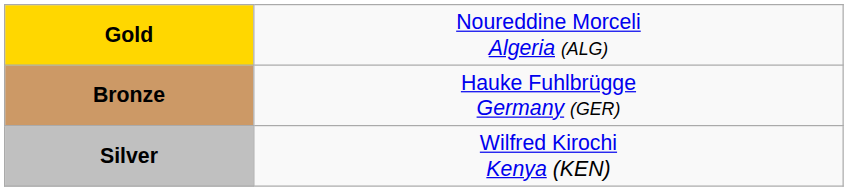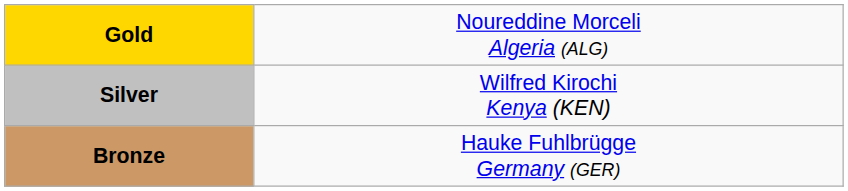 <table class="wikitable" style=" text-align:center; font-size:110%;" width="35%">
 <tr>
 <td bgcolor="gold"><strong>Gold</strong></td>
 <td> <a href='#'>Noureddine Morceli</a><br><em><a href='#'>Algeria</a> <small>(ALG)</small></em></td>
 </tr>
 <tr>
+<td bgcolor="silver"><strong>Silver</strong></td>
+<td> <a href='#'>Wilfred Kirochi</a><br><em><a href='#'>Kenya</a> (KEN)</em></td>
+</tr>
+<tr>
 <td bgcolor="CC9966"><strong>Bronze</strong></td>
 <td> <a href='#'>Hauke Fuhlbrügge</a><br><em><a href='#'>Germany</a> <small>(GER)</small></em></td>
 </tr>
-<tr>
-<td bgcolor="silver"><strong>Silver</strong></td>
-<td> <a href='#'>Wilfred Kirochi</a><br><em><a href='#'>Kenya</a> (KEN)</em></td>
-</tr>
 </table>
